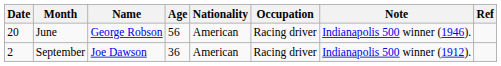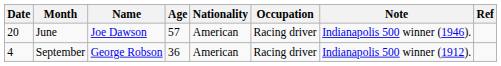 <table class="wikitable" style="font-size:85%;">
 <tr>
 <th>Date</th>
 <th>Month</th>
 <th>Name</th>
 <th>Age</th>
 <th>Nationality</th>
 <th>Occupation</th>
 <th>Note</th>
 <th>Ref</th>
 </tr>
 <tr>
 <td>20</td>
 <td>June</td>
-<td><a href='#'>George Robson</a></td>
-<td>56</td>
+<td><a href='#'>Joe Dawson</a></td>
+<td>57</td>
 <td>American</td>
 <td>Racing driver</td>
 <td><a href='#'>Indianapolis 500</a> winner (<a href='#'>1946</a>).</td>
 <td></td>
 </tr>
 <tr>
-<td>2</td>
+<td>4</td>
 <td>September</td>
-<td><a href='#'>Joe Dawson</a></td>
+<td><a href='#'>George Robson</a></td>
 <td>36</td>
 <td>American</td>
 <td>Racing driver</td>
 <td><a href='#'>Indianapolis 500</a> winner (<a href='#'>1912</a>).</td>
 <td></td>
 </tr>
 </table>
